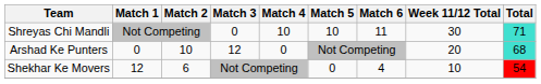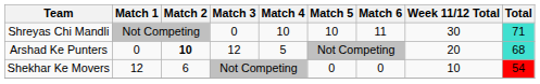 <table class="wikitable">
 <tr align="center">
 <th>Team</th>
 <th>Match 1</th>
 <th>Match 2</th>
 <th>Match 3</th>
 <th>Match 4</th>
 <th>Match 5</th>
 <th>Match 6</th>
 <th>Week 11/12 Total</th>
 <th>Total</th>
 </tr>
 <tr align="center">
 <td>Shreyas Chi Mandli</td>
 <td colspan="2" style="background:#C0C0C0">Not Competing</td>
 <td>0</td>
 <td>10</td>
 <td>10</td>
 <td>11</td>
 <td>30</td>
 <td style="background: #40E0D0">71</td>
 </tr>
 <tr align="center">
 <td>Arshad Ke Punters</td>
 <td>0</td>
-<td>10</td>
+<td><strong>10</strong></td>
 <td>12</td>
-<td>0</td>
+<td>5</td>
 <td colspan="2" style="background:#C0C0C0">Not Competing</td>
 <td>20</td>
 <td style="background: #40E0D0">68</td>
 </tr>
 <tr align="center">
 <td>Shekhar Ke Movers</td>
 <td>12</td>
 <td>6</td>
 <td colspan="2" style="background:#C0C0C0">Not Competing</td>
 <td>0</td>
-<td>4</td>
+<td>0</td>
 <td>10</td>
 <td style="background: #FF0000">54</td>
 </tr>
 <tr align="center">
 </tr>
 </table>
